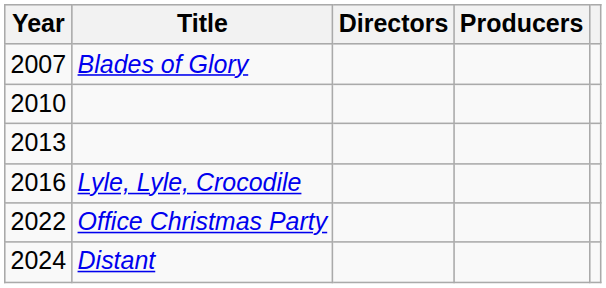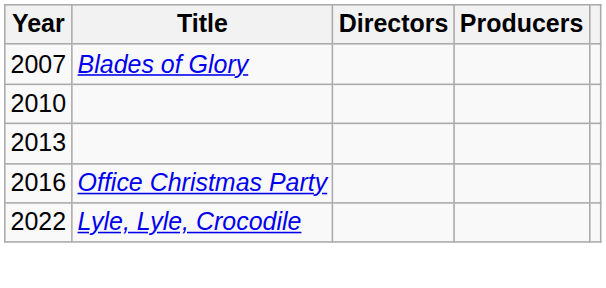 <table class="wikitable">
 <tr>
 <th>Year</th>
 <th>Title</th>
 <th>Directors</th>
 <th>Producers</th>
 <th></th>
 </tr>
 <tr>
 <td>2007</td>
 <td><em><a href='#'>Blades of Glory</a></em></td>
 <td></td>
 <td></td>
 <td align="center"></td>
 </tr>
 <tr>
 <td>2010</td>
 <td></td>
 <td></td>
 <td></td>
 <td align="center"></td>
 </tr>
 <tr>
 <td>2013</td>
 <td></td>
 <td></td>
 <td></td>
 <td align="center"></td>
 </tr>
 <tr>
 <td>2016</td>
-<td><em><a href='#'>Lyle, Lyle, Crocodile</a></em></td>
+<td><em><a href='#'>Office Christmas Party</a></em></td>
 <td></td>
 <td></td>
 <td align="center"></td>
 </tr>
 <tr>
 <td>2022</td>
-<td><em><a href='#'>Office Christmas Party</a></em></td>
-<td></td>
-<td></td>
-<td align="center"></td>
-</tr>
-<tr>
-<td>2024</td>
-<td><em><a href='#'>Distant</a></em></td>
+<td><em><a href='#'>Lyle, Lyle, Crocodile</a></em></td>
 <td></td>
 <td></td>
 <td align="center"></td>
 </tr>
 </table>
